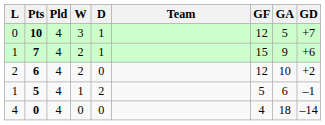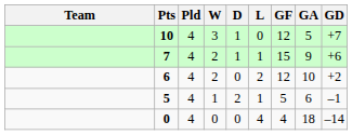 <table class=wikitable style="text-align:center">
 <tr>
-<th width=20>L</th>
+<th width=175>Team</th>
 <th width=20>Pts</th>
 <th width=20>Pld</th>
 <th width=20>W</th>
 <th width=20>D</th>
-<th width=175>Team</th>
+<th width=20>L</th>
 <th width=20>GF</th>
 <th width=20>GA</th>
 <th width=20>GD</th>
 </tr>
 <tr style="background:#cfc;">
-<td>0</td>
+<td align=left></td>
 <td><strong>10</strong></td>
 <td>4</td>
 <td>3</td>
 <td>1</td>
-<td align=left></td>
+<td>0</td>
 <td>12</td>
 <td>5</td>
 <td>+7</td>
 </tr>
 <tr style="background:#cfc;">
-<td>1</td>
+<td align=left></td>
 <td><strong>7</strong></td>
 <td>4</td>
 <td>2</td>
 <td>1</td>
-<td align=left></td>
+<td>1</td>
 <td>15</td>
 <td>9</td>
 <td>+6</td>
 </tr>
 <tr>
-<td>2</td>
+<td align=left></td>
 <td><strong>6</strong></td>
 <td>4</td>
 <td>2</td>
 <td>0</td>
-<td align=left></td>
+<td>2</td>
 <td>12</td>
 <td>10</td>
 <td>+2</td>
 </tr>
 <tr>
-<td>1</td>
+<td align=left></td>
 <td><strong>5</strong></td>
 <td>4</td>
 <td>1</td>
 <td>2</td>
-<td align=left></td>
+<td>1</td>
 <td>5</td>
 <td>6</td>
 <td>–1</td>
 </tr>
 <tr>
-<td>4</td>
+<td align=left></td>
 <td><strong>0</strong></td>
 <td>4</td>
 <td>0</td>
 <td>0</td>
-<td align=left></td>
+<td>4</td>
 <td>4</td>
 <td>18</td>
 <td>–14</td>
 </tr>
 </table>
